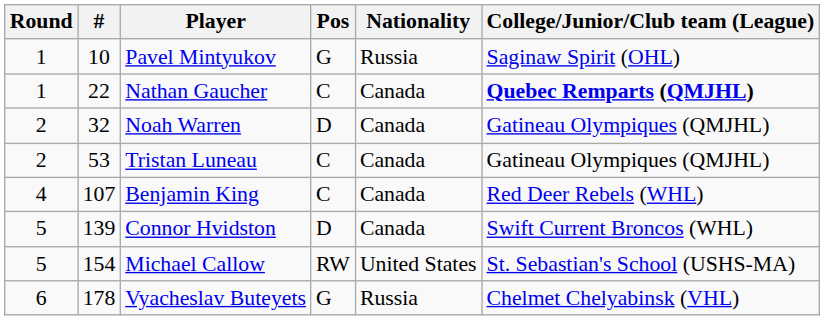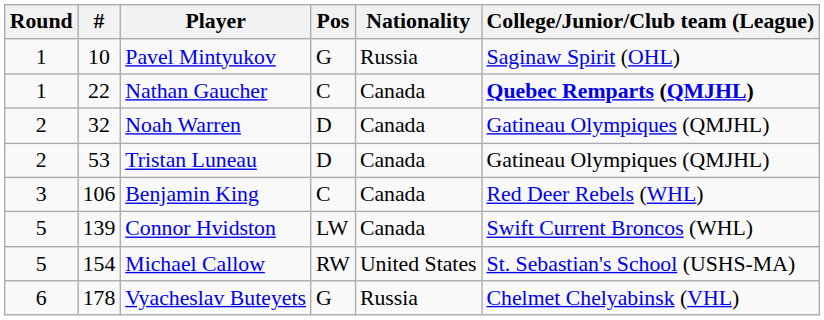 <table class="wikitable">
 <tr>
 <th>Round</th>
 <th>#</th>
 <th>Player</th>
 <th>Pos</th>
 <th>Nationality</th>
 <th>College/Junior/Club team (League)</th>
 </tr>
 <tr>
 <td style="text-align:center;">1</td>
 <td style="text-align:center;">10</td>
 <td><a href='#'>Pavel Mintyukov</a></td>
 <td>G</td>
 <td> Russia</td>
 <td><a href='#'>Saginaw Spirit</a> (<a href='#'>OHL</a>)</td>
 </tr>
 <tr>
 <td style="text-align:center;">1</td>
 <td style="text-align:center;">22</td>
 <td><a href='#'>Nathan Gaucher</a></td>
 <td>C</td>
 <td> Canada</td>
 <td><strong><a href='#'>Quebec Remparts</a> (<a href='#'>QMJHL</a>)</strong></td>
 </tr>
 <tr>
 <td style="text-align:center;">2</td>
 <td style="text-align:center;">32</td>
 <td><a href='#'>Noah Warren</a></td>
 <td>D</td>
 <td> Canada</td>
 <td><a href='#'>Gatineau Olympiques</a> (QMJHL)</td>
 </tr>
 <tr>
 <td style="text-align:center;">2</td>
 <td style="text-align:center;">53</td>
 <td><a href='#'>Tristan Luneau</a></td>
-<td>C</td>
+<td>D</td>
 <td> Canada</td>
 <td>Gatineau Olympiques (QMJHL)</td>
 </tr>
 <tr>
-<td style="text-align:center;">4</td>
-<td style="text-align:center;">107</td>
+<td style="text-align:center;">3</td>
+<td style="text-align:center;">106</td>
 <td><a href='#'>Benjamin King</a></td>
 <td>C</td>
 <td> Canada</td>
 <td><a href='#'>Red Deer Rebels</a> (<a href='#'>WHL</a>)</td>
 </tr>
 <tr>
 <td style="text-align:center;">5</td>
 <td style="text-align:center;">139</td>
 <td><a href='#'>Connor Hvidston</a></td>
-<td>D</td>
+<td>LW</td>
 <td> Canada</td>
 <td><a href='#'>Swift Current Broncos</a> (WHL)</td>
 </tr>
 <tr>
 <td style="text-align:center;">5</td>
 <td style="text-align:center;">154</td>
 <td><a href='#'>Michael Callow</a></td>
 <td>RW</td>
 <td> United States</td>
 <td><a href='#'>St. Sebastian's School</a> (USHS-MA)</td>
 </tr>
 <tr>
 <td style="text-align:center;">6</td>
 <td style="text-align:center;">178</td>
 <td><a href='#'>Vyacheslav Buteyets</a></td>
 <td>G</td>
 <td> Russia</td>
 <td><a href='#'>Chelmet Chelyabinsk</a> (<a href='#'>VHL</a>)</td>
 </tr>
 </table>
